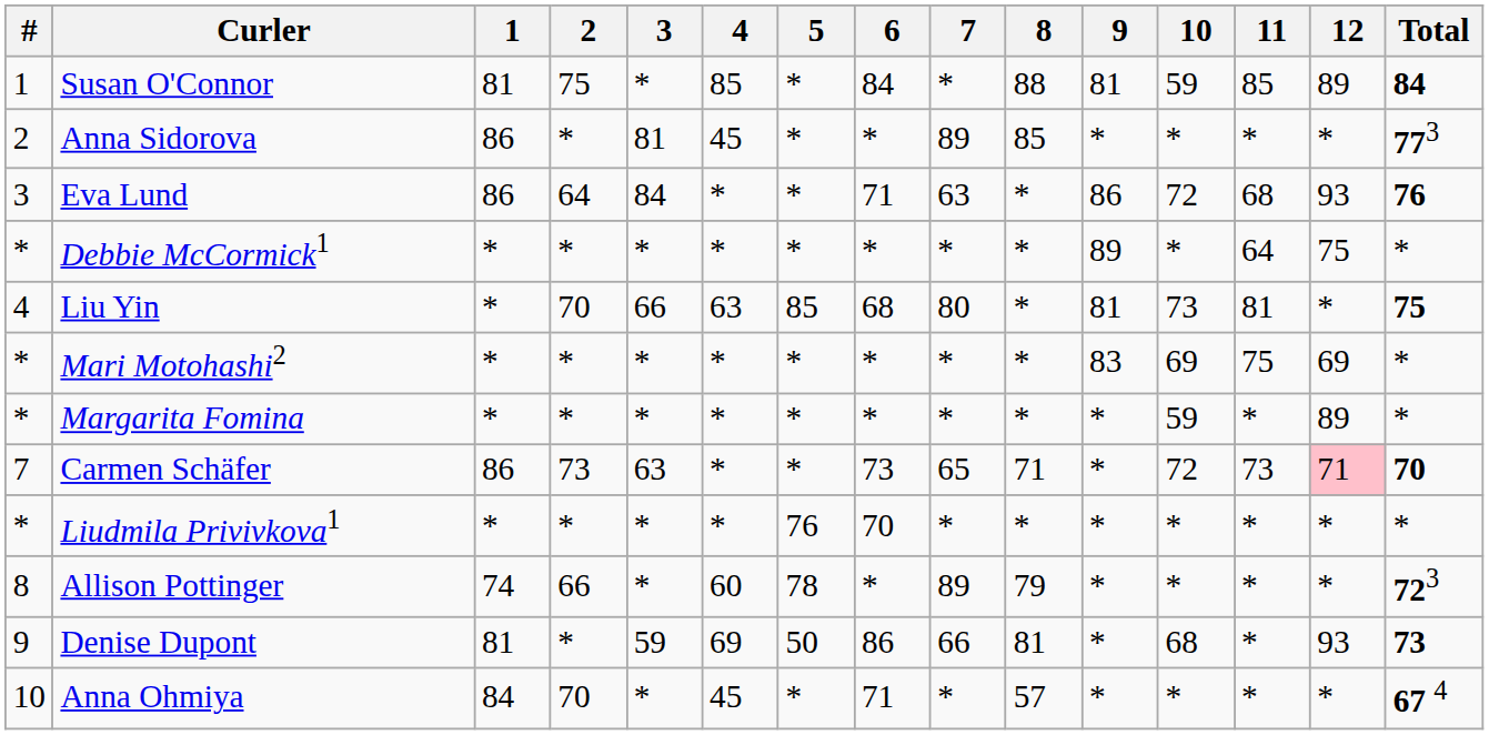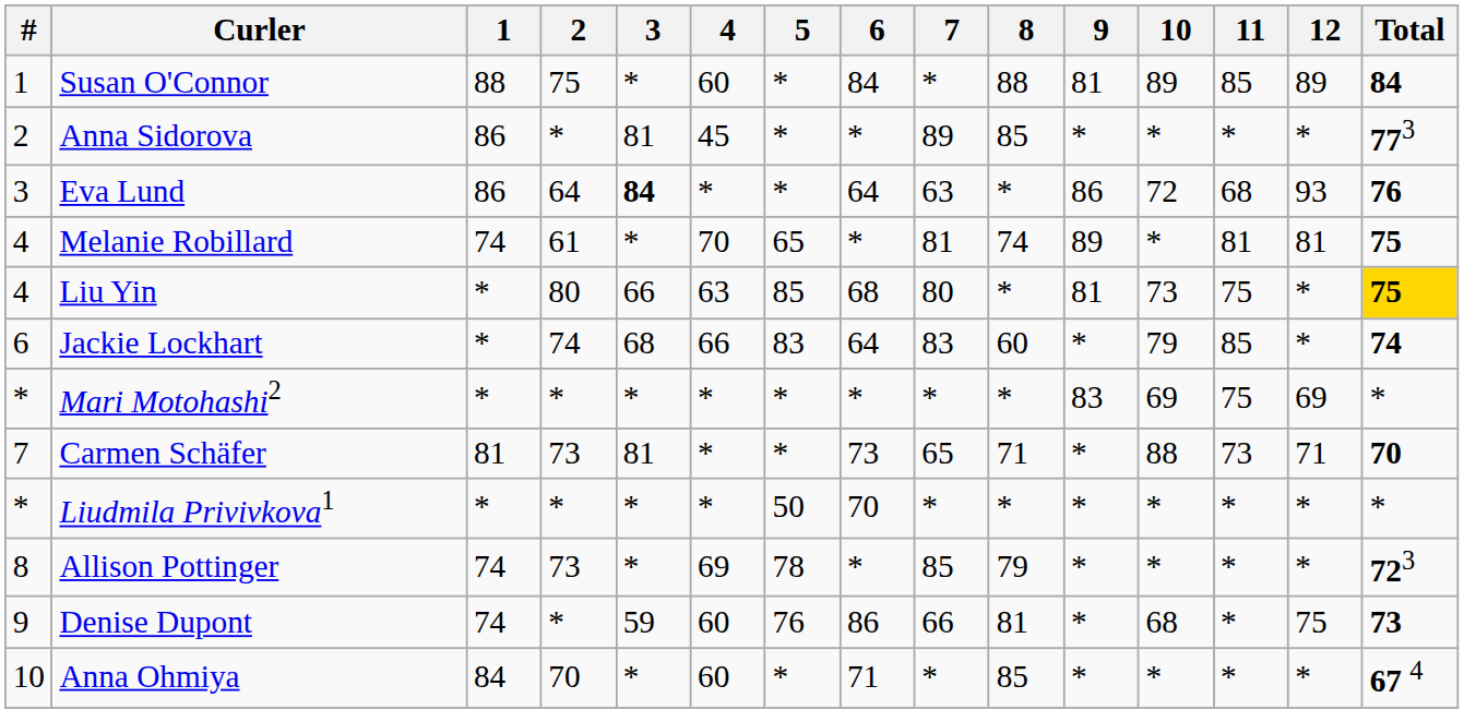 <table class="wikitable">
 <tr>
 <th>#</th>
 <th width=200>Curler</th>
 <th width=30>1</th>
 <th width=30>2</th>
 <th width=30>3</th>
 <th width=30>4</th>
 <th width=30>5</th>
 <th width=30>6</th>
 <th width=30>7</th>
 <th width=30>8</th>
 <th width=30>9</th>
 <th width=30>10</th>
 <th width=30>11</th>
 <th width=30>12</th>
 <th width=40>Total</th>
 </tr>
 <tr>
 <td>1</td>
 <td> <a href='#'>Susan O'Connor</a></td>
-<td>81</td>
+<td>88</td>
 <td>75</td>
 <td>*</td>
-<td>85</td>
+<td>60</td>
 <td>*</td>
 <td>84</td>
 <td>*</td>
 <td>88</td>
 <td>81</td>
-<td>59</td>
+<td>89</td>
 <td>85</td>
 <td>89</td>
 <td><strong>84</strong></td>
 </tr>
 <tr>
 <td>2</td>
 <td> <a href='#'>Anna Sidorova</a></td>
 <td>86</td>
 <td>*</td>
 <td>81</td>
 <td>45</td>
 <td>*</td>
 <td>*</td>
 <td>89</td>
 <td>85</td>
 <td>*</td>
 <td>*</td>
 <td>*</td>
 <td>*</td>
 <td><strong>77</strong><sup>3</sup></td>
 </tr>
 <tr>
 <td>3</td>
 <td> <a href='#'>Eva Lund</a></td>
 <td>86</td>
 <td>64</td>
-<td>84</td>
+<td><strong>84</strong></td>
 <td>*</td>
 <td>*</td>
-<td>71</td>
+<td>64</td>
 <td>63</td>
 <td>*</td>
 <td>86</td>
 <td>72</td>
 <td>68</td>
 <td>93</td>
 <td><strong>76</strong></td>
 </tr>
 <tr>
+<td>4</td>
+<td> <a href='#'>Melanie Robillard</a></td>
+<td>74</td>
+<td>61</td>
 <td>*</td>
-<td> <em><a href='#'>Debbie McCormick</a></em><sup>1</sup></td>
+<td>70</td>
+<td>65</td>
 <td>*</td>
-<td>*</td>
-<td>*</td>
-<td>*</td>
-<td>*</td>
-<td>*</td>
-<td>*</td>
-<td>*</td>
+<td>81</td>
+<td>74</td>
 <td>89</td>
 <td>*</td>
-<td>64</td>
-<td>75</td>
-<td>*</td>
+<td>81</td>
+<td>81</td>
+<td><strong>75</strong></td>
 </tr>
 <tr>
 <td>4</td>
 <td> <a href='#'>Liu Yin</a></td>
 <td>*</td>
-<td>70</td>
+<td>80</td>
 <td>66</td>
 <td>63</td>
 <td>85</td>
 <td>68</td>
 <td>80</td>
 <td>*</td>
 <td>81</td>
 <td>73</td>
-<td>81</td>
+<td>75</td>
 <td>*</td>
-<td><strong>75</strong></td>
+<td style="background: gold;"><strong>75</strong></td>
+</tr>
+<tr>
+<td>6</td>
+<td> <a href='#'>Jackie Lockhart</a></td>
+<td>*</td>
+<td>74</td>
+<td>68</td>
+<td>66</td>
+<td>83</td>
+<td>64</td>
+<td>83</td>
+<td>60</td>
+<td>*</td>
+<td>79</td>
+<td>85</td>
+<td>*</td>
+<td><strong>74</strong></td>
 </tr>
 <tr>
 <td>*</td>
 <td> <em><a href='#'>Mari Motohashi</a></em><sup>2</sup></td>
 <td>*</td>
 <td>*</td>
 <td>*</td>
 <td>*</td>
 <td>*</td>
 <td>*</td>
 <td>*</td>
 <td>*</td>
 <td>83</td>
 <td>69</td>
 <td>75</td>
 <td>69</td>
 <td>*</td>
 </tr>
 <tr>
-<td>*</td>
-<td> <em><a href='#'>Margarita Fomina</a></em></td>
-<td>*</td>
-<td>*</td>
-<td>*</td>
-<td>*</td>
-<td>*</td>
-<td>*</td>
-<td>*</td>
-<td>*</td>
-<td>*</td>
-<td>59</td>
-<td>*</td>
-<td>89</td>
-<td>*</td>
-</tr>
-<tr>
 <td>7</td>
 <td> <a href='#'>Carmen Schäfer</a></td>
-<td>86</td>
+<td>81</td>
 <td>73</td>
-<td>63</td>
+<td>81</td>
 <td>*</td>
 <td>*</td>
 <td>73</td>
 <td>65</td>
 <td>71</td>
 <td>*</td>
-<td>72</td>
+<td>88</td>
 <td>73</td>
-<td style="background: pink;">71</td>
+<td>71</td>
 <td><strong>70</strong></td>
 </tr>
 <tr>
 <td>*</td>
 <td> <em><a href='#'>Liudmila Privivkova</a></em><sup>1</sup></td>
 <td>*</td>
 <td>*</td>
 <td>*</td>
 <td>*</td>
-<td>76</td>
+<td>50</td>
 <td>70</td>
 <td>*</td>
 <td>*</td>
 <td>*</td>
 <td>*</td>
 <td>*</td>
 <td>*</td>
 <td>*</td>
 </tr>
 <tr>
 <td>8</td>
 <td> <a href='#'>Allison Pottinger</a></td>
 <td>74</td>
-<td>66</td>
+<td>73</td>
 <td>*</td>
-<td>60</td>
+<td>69</td>
 <td>78</td>
 <td>*</td>
-<td>89</td>
+<td>85</td>
 <td>79</td>
 <td>*</td>
 <td>*</td>
 <td>*</td>
 <td>*</td>
 <td><strong>72</strong><sup>3</sup></td>
 </tr>
 <tr>
 <td>9</td>
 <td> <a href='#'>Denise Dupont</a></td>
-<td>81</td>
+<td>74</td>
 <td>*</td>
 <td>59</td>
-<td>69</td>
-<td>50</td>
+<td>60</td>
+<td>76</td>
 <td>86</td>
 <td>66</td>
 <td>81</td>
 <td>*</td>
 <td>68</td>
 <td>*</td>
-<td>93</td>
+<td>75</td>
 <td><strong>73</strong></td>
 </tr>
 <tr>
 <td>10</td>
 <td> <a href='#'>Anna Ohmiya</a></td>
 <td>84</td>
 <td>70</td>
 <td>*</td>
-<td>45</td>
+<td>60</td>
 <td>*</td>
 <td>71</td>
 <td>*</td>
-<td>57</td>
+<td>85</td>
 <td>*</td>
 <td>*</td>
 <td>*</td>
 <td>*</td>
 <td><strong>67</strong> <sup>4</sup></td>
 </tr>
 </table>
